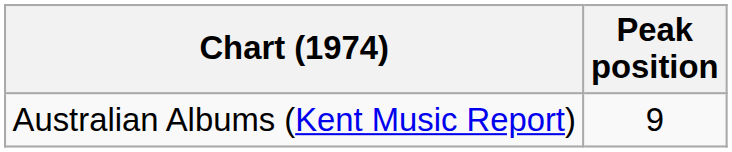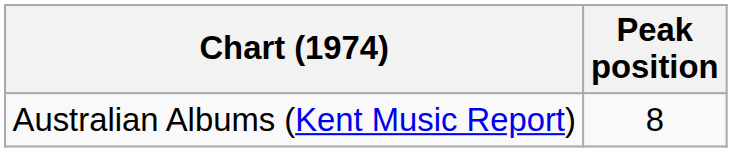 <table class="wikitable">
 <tr>
 <th>Chart (1974)</th>
 <th>Peak<br>position</th>
 </tr>
 <tr>
 <td>Australian Albums (<a href='#'>Kent Music Report</a>)</td>
-<td align="center">9</td>
+<td align="center">8</td>
 </tr>
 </table>
